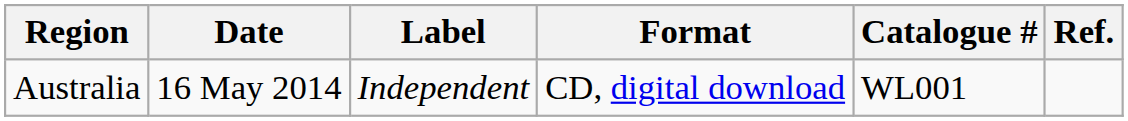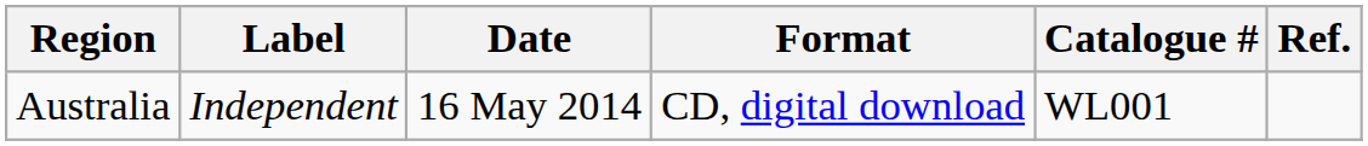 <table class="wikitable">
 <tr>
 <th>Region</th>
+<th>Label</th>
 <th>Date</th>
-<th>Label</th>
 <th>Format</th>
 <th>Catalogue #</th>
 <th>Ref.</th>
 </tr>
 <tr>
 <td rowspan="1">Australia</td>
+<td rowspan="1"><em>Independent</em></td>
 <td>16 May 2014</td>
-<td rowspan="1"><em>Independent</em></td>
 <td rowspan="1">CD, <a href='#'>digital download</a></td>
 <td rowspan="1">WL001</td>
 <td></td>
 </tr>
 </table>
